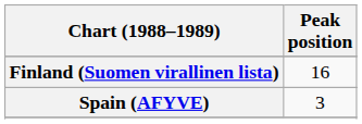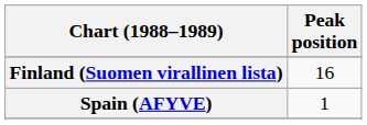 <table class="wikitable sortable plainrowheaders" style="text-align:center">
 <tr>
 <th>Chart (1988–1989)</th>
 <th>Peak<br>position</th>
 </tr>
 <tr>
 </tr>
 <tr>
 </tr>
 <tr>
 </tr>
 <tr>
 <th scope="row">Finland (<a href='#'>Suomen virallinen lista</a>)</th>
 <td>16</td>
 </tr>
 <tr>
 </tr>
 <tr>
 </tr>
 <tr>
 </tr>
 <tr>
 </tr>
 <tr>
 </tr>
 <tr>
 <th scope="row">Spain (<a href='#'>AFYVE</a>)</th>
-<td>3</td>
+<td>1</td>
 </tr>
 <tr>
 </tr>
 <tr>
 </tr>
 <tr>
 </tr>
 <tr>
 </tr>
 <tr>
 </tr>
 <tr>
 </tr>
 <tr>
 </tr>
 <tr>
 </tr>
 </table>
